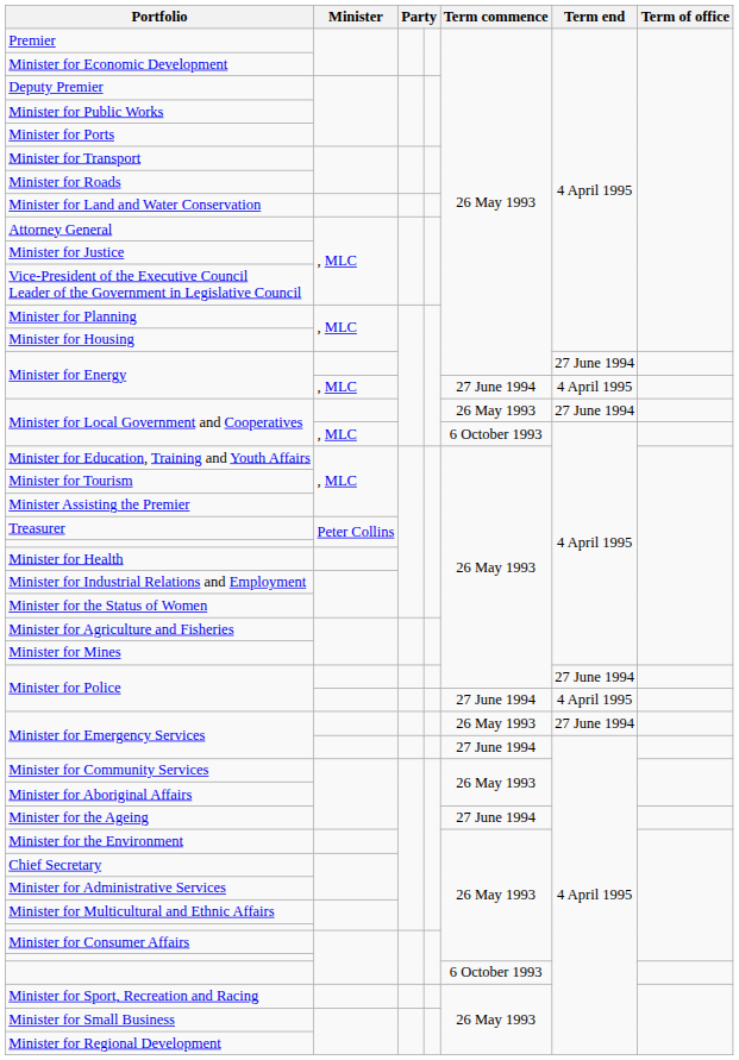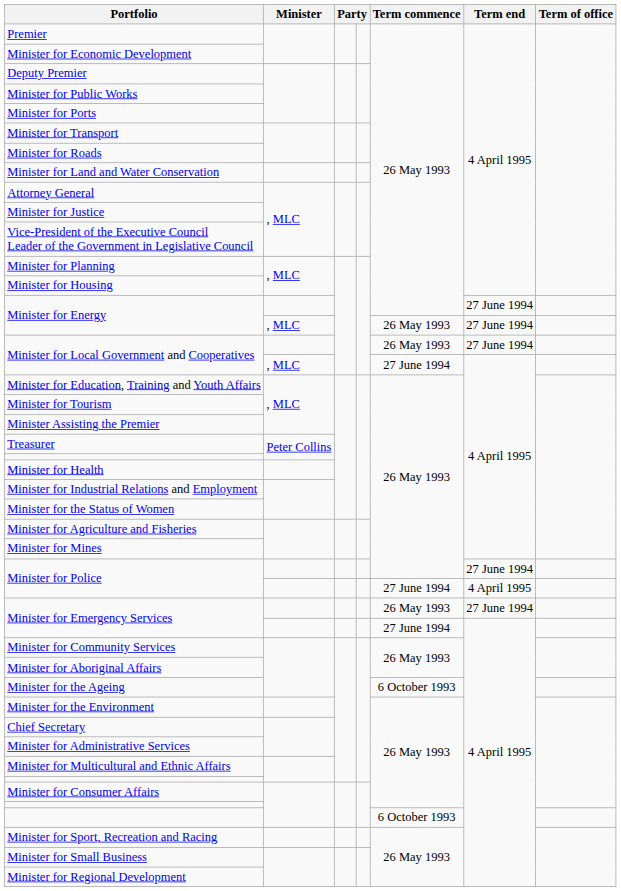 <table class="wikitable sortable">
 <tr>
 <th>Portfolio</th>
 <th>Minister</th>
 <th colspan=2>Party</th>
 <th>Term commence</th>
 <th>Term end</th>
 <th>Term of office</th>
 </tr>
 <tr>
 <td><a href='#'>Premier</a></td>
 <td rowspan=2></td>
 <td rowspan=2 > </td>
 <td rowspan=2></td>
 <td rowspan=14 align=center>26 May 1993</td>
 <td rowspan=13 align=center>4 April 1995</td>
 <td rowspan=13 align=right></td>
 </tr>
 <tr>
 <td><a href='#'>Minister for Economic Development</a></td>
 </tr>
 <tr>
 <td><a href='#'>Deputy Premier</a></td>
 <td rowspan=3></td>
 <td rowspan=3 > </td>
 <td rowspan=3></td>
 </tr>
 <tr>
 <td><a href='#'>Minister for Public Works</a></td>
 </tr>
 <tr>
 <td><a href='#'>Minister for Ports</a></td>
 </tr>
 <tr>
 <td><a href='#'>Minister for Transport</a></td>
 <td rowspan=2></td>
 <td rowspan=2 > </td>
 <td rowspan=2></td>
 </tr>
 <tr>
 <td><a href='#'>Minister for Roads</a></td>
 </tr>
 <tr>
 <td><a href='#'>Minister for Land and Water Conservation</a></td>
 <td></td>
 <td> </td>
 <td></td>
 </tr>
 <tr>
 <td><a href='#'>Attorney General</a></td>
 <td rowspan=3>, <a href='#'>MLC</a></td>
 <td rowspan=3 > </td>
 <td rowspan=3></td>
 </tr>
 <tr>
 <td><a href='#'>Minister for Justice</a></td>
 </tr>
 <tr>
 <td><a href='#'>Vice-President of the Executive Council</a><br><a href='#'>Leader of the Government in Legislative Council</a></td>
 </tr>
 <tr>
 <td><a href='#'>Minister for Planning</a></td>
 <td rowspan=2>, <a href='#'>MLC</a></td>
 <td rowspan=6 > </td>
 <td rowspan=6></td>
 </tr>
 <tr>
 <td><a href='#'>Minister for Housing</a></td>
 </tr>
 <tr>
 <td rowspan=2><a href='#'>Minister for Energy</a></td>
 <td></td>
 <td align=center>27 June 1994</td>
 <td align=right></td>
 </tr>
 <tr>
 <td>, <a href='#'>MLC</a></td>
+<td align=center>26 May 1993</td>
 <td align=center>27 June 1994</td>
-<td align=center>4 April 1995</td>
 <td align=right></td>
 </tr>
 <tr>
 <td rowspan=2><a href='#'>Minister for Local Government</a> and <a href='#'>Cooperatives</a></td>
 <td></td>
 <td align=center>26 May 1993</td>
 <td align=center>27 June 1994</td>
 <td align=right></td>
 </tr>
 <tr>
 <td>, <a href='#'>MLC</a></td>
-<td align=center>6 October 1993</td>
+<td align=center>27 June 1994</td>
 <td rowspan=11 align=center>4 April 1995</td>
 <td align=right></td>
 </tr>
 <tr>
 <td><a href='#'>Minister for Education</a>, <a href='#'>Training</a> and <a href='#'>Youth Affairs</a></td>
 <td rowspan=3>, <a href='#'>MLC</a></td>
 <td rowspan=8 > </td>
 <td rowspan=8></td>
 <td rowspan=11 align=center>26 May 1993</td>
 <td rowspan=10 align=right></td>
 </tr>
 <tr>
 <td><a href='#'>Minister for Tourism</a></td>
 </tr>
 <tr>
 <td><a href='#'>Minister Assisting the Premier</a></td>
 </tr>
 <tr>
 <td><a href='#'>Treasurer</a></td>
 <td rowspan=2><a href='#'>Peter Collins</a></td>
 </tr>
 <tr>
 <td></td>
 </tr>
 <tr>
 <td><a href='#'>Minister for Health</a></td>
 <td></td>
 </tr>
 <tr>
 <td><a href='#'>Minister for Industrial Relations</a> and <a href='#'>Employment</a></td>
 <td rowspan=2></td>
 </tr>
 <tr>
 <td><a href='#'>Minister for the Status of Women</a></td>
 </tr>
 <tr>
 <td><a href='#'>Minister for Agriculture and Fisheries</a></td>
 <td rowspan=2></td>
 <td rowspan=2 > </td>
 <td rowspan=2></td>
 </tr>
 <tr>
 <td><a href='#'>Minister for Mines</a></td>
 </tr>
 <tr>
 <td rowspan=2><a href='#'>Minister for Police</a></td>
 <td></td>
 <td> </td>
 <td></td>
 <td align=center>27 June 1994</td>
 <td align=right></td>
 </tr>
 <tr>
 <td></td>
 <td> </td>
 <td></td>
 <td align=center>27 June 1994</td>
 <td align=center>4 April 1995</td>
 <td align=right></td>
 </tr>
 <tr>
 <td rowspan=2><a href='#'>Minister for Emergency Services</a></td>
 <td></td>
 <td> </td>
 <td></td>
 <td align=center>26 May 1993</td>
 <td align=center>27 June 1994</td>
 <td align=right></td>
 </tr>
 <tr>
 <td></td>
 <td> </td>
 <td></td>
 <td align=center>27 June 1994</td>
 <td rowspan=15 align=center>4 April 1995</td>
 <td align=right></td>
 </tr>
 <tr>
 <td><a href='#'>Minister for Community Services</a></td>
 <td rowspan=3></td>
 <td rowspan=8 > </td>
 <td rowspan=8></td>
 <td rowspan=2 align=center>26 May 1993</td>
 <td rowspan=2 align=right></td>
 </tr>
 <tr>
 <td><a href='#'>Minister for Aboriginal Affairs</a></td>
 </tr>
 <tr>
 <td><a href='#'>Minister for the Ageing</a></td>
-<td align=center>27 June 1994</td>
+<td align=center>6 October 1993</td>
 <td align=right></td>
 </tr>
 <tr>
 <td><a href='#'>Minister for the Environment</a></td>
 <td></td>
 <td rowspan=7 align=center>26 May 1993</td>
 <td rowspan=7 align=right></td>
 </tr>
 <tr>
 <td><a href='#'>Chief Secretary</a></td>
 <td rowspan=2></td>
 </tr>
 <tr>
 <td><a href='#'>Minister for Administrative Services</a></td>
 </tr>
 <tr>
 <td><a href='#'>Minister for Multicultural and Ethnic Affairs</a></td>
 <td rowspan=2></td>
 </tr>
 <tr>
 <td></td>
 </tr>
 <tr>
 <td><a href='#'>Minister for Consumer Affairs</a></td>
 <td rowspan=3></td>
 <td rowspan=3 > </td>
 <td rowspan=3></td>
 </tr>
 <tr>
 <td></td>
 </tr>
 <tr>
 <td></td>
 <td align=center>6 October 1993</td>
 <td align=right></td>
 </tr>
 <tr>
 <td><a href='#'>Minister for Sport, Recreation and Racing</a></td>
 <td></td>
 <td> </td>
 <td></td>
 <td rowspan=3 align=center>26 May 1993</td>
 <td rowspan=3 align=right></td>
 </tr>
 <tr>
 <td><a href='#'>Minister for Small Business</a></td>
 <td rowspan=2></td>
 <td rowspan=2 > </td>
 <td rowspan=2></td>
 </tr>
 <tr>
 <td><a href='#'>Minister for Regional Development</a></td>
 </tr>
 </table>
